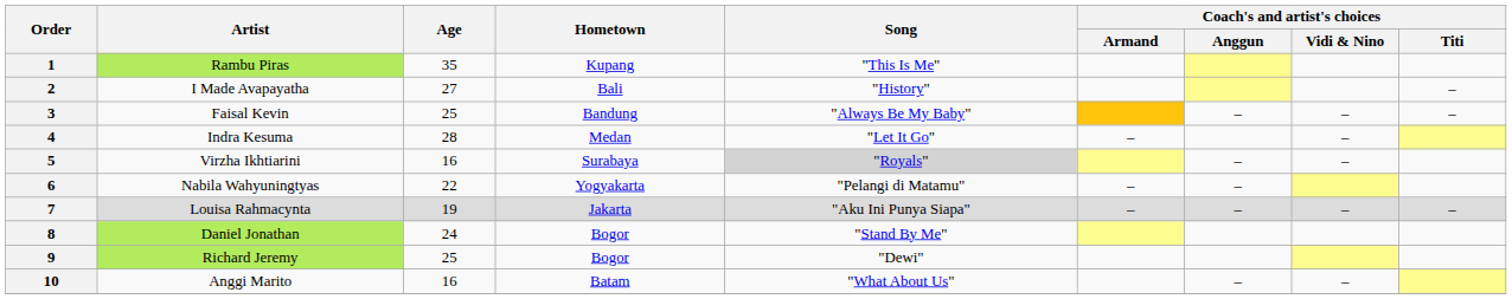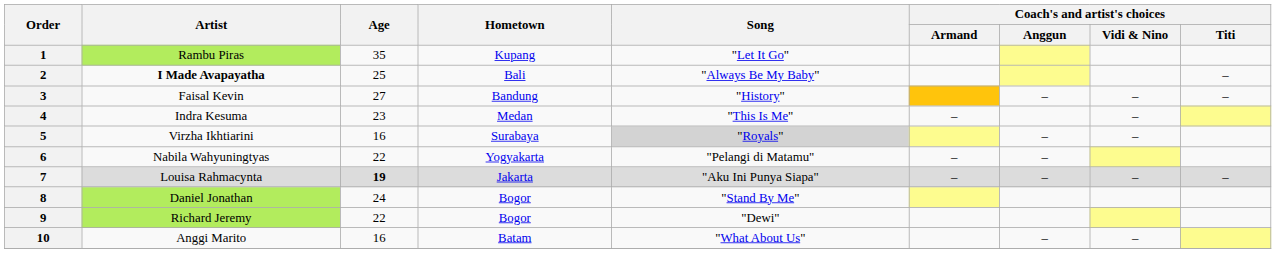 <table class="wikitable" style="text-align:center; width:100%;">
 <tr>
 <th scope="col" rowspan="2" width="06%">Order</th>
 <th scope="col" rowspan="2" width="20%">Artist</th>
 <th scope="col" rowspan="2" width="06%">Age</th>
 <th scope="col" rowspan="2" width="15%">Hometown</th>
 <th scope="col" rowspan="2" width="23%">Song</th>
 <th scope="col" colspan="4" width="28%">Coach's and artist's choices</th>
 </tr>
 <tr>
 <th width="07%">Armand</th>
 <th width="07%">Anggun</th>
 <th width="07%">Vidi & Nino</th>
 <th width="07%">Titi</th>
 </tr>
 <tr>
 <th>1</th>
 <td style="background:#B2EC5D">Rambu Piras</td>
 <td>35</td>
 <td><a href='#'>Kupang</a></td>
-<td>"<a href='#'>This Is Me</a>"</td>
+<td>"<a href='#'>Let It Go</a>"</td>
 <td><strong></strong></td>
 <td style="background:#fdfc8f;"><strong></strong></td>
 <td><strong></strong></td>
 <td><strong></strong></td>
 </tr>
 <tr>
 <th>2</th>
-<td>I Made Avapayatha</td>
-<td>27</td>
+<td><strong>I Made Avapayatha</strong></td>
+<td>25</td>
 <td><a href='#'>Bali</a></td>
-<td>"<a href='#'>History</a>"</td>
+<td>"<a href='#'>Always Be My Baby</a>"</td>
 <td><strong></strong></td>
 <td style="background:#fdfc8f;"><strong></strong></td>
 <td><strong></strong></td>
 <td>–</td>
 </tr>
 <tr>
 <th>3</th>
 <td>Faisal Kevin</td>
-<td>25</td>
+<td>27</td>
 <td><a href='#'>Bandung</a></td>
-<td>"<a href='#'>Always Be My Baby</a>"</td>
+<td>"<a href='#'>History</a>"</td>
 <td style="background:#FFC40C;"><strong></strong></td>
 <td>–</td>
 <td>–</td>
 <td>–</td>
 </tr>
 <tr>
 <th>4</th>
 <td>Indra Kesuma</td>
-<td>28</td>
+<td>23</td>
 <td><a href='#'>Medan</a></td>
-<td>"<a href='#'>Let It Go</a>"</td>
+<td>"<a href='#'>This Is Me</a>"</td>
 <td>–</td>
 <td><strong></strong></td>
 <td>–</td>
 <td style="background:#fdfc8f;"><strong></strong></td>
 </tr>
 <tr>
 <th>5</th>
 <td>Virzha Ikhtiarini</td>
 <td>16</td>
 <td><a href='#'>Surabaya</a></td>
 <td style="background: lightgrey;">"<a href='#'>Royals</a>"</td>
 <td style="background:#fdfc8f;"><strong></strong></td>
 <td>–</td>
 <td>–</td>
 <td><strong></strong></td>
 </tr>
 <tr>
 <th>6</th>
 <td>Nabila Wahyuningtyas</td>
 <td>22</td>
 <td><a href='#'>Yogyakarta</a></td>
 <td>"Pelangi di Matamu"</td>
 <td>–</td>
 <td>–</td>
 <td style="background:#fdfc8f;"><strong></strong></td>
 <td><strong></strong></td>
 </tr>
 <tr>
 <th>7</th>
 <td style="background:#DCDCDC;">Louisa Rahmacynta</td>
-<td style="background:#DCDCDC;">19</td>
+<td style="background:#DCDCDC;"><strong>19</strong></td>
 <td style="background:#DCDCDC;"><a href='#'>Jakarta</a></td>
 <td style="background:#DCDCDC;">"Aku Ini Punya Siapa"</td>
 <td style="background:#DCDCDC;">–</td>
 <td style="background:#DCDCDC;">–</td>
 <td style="background:#DCDCDC;">–</td>
 <td style="background:#DCDCDC;">–</td>
 </tr>
 <tr>
 <th>8</th>
 <td style="background:#B2EC5D">Daniel Jonathan</td>
 <td>24</td>
 <td><a href='#'>Bogor</a></td>
 <td>"<a href='#'>Stand By Me</a>"</td>
 <td style="background:#fdfc8f;"><strong></strong></td>
 <td><strong></strong></td>
 <td><strong></strong></td>
 <td><strong></strong></td>
 </tr>
 <tr>
 <th>9</th>
 <td style="background:#B2EC5D">Richard Jeremy</td>
-<td>25</td>
+<td>22</td>
 <td><a href='#'>Bogor</a></td>
 <td>"Dewi"</td>
 <td><strong></strong></td>
 <td><strong></strong></td>
 <td style="background:#fdfc8f;"><strong></strong></td>
 <td><strong></strong></td>
 </tr>
 <tr>
 <th>10</th>
 <td>Anggi Marito</td>
 <td>16</td>
 <td><a href='#'>Batam</a></td>
 <td>"<a href='#'>What About Us</a>"</td>
 <td><strong></strong></td>
 <td>–</td>
 <td>–</td>
 <td style="background:#fdfc8f;"><strong></strong></td>
 </tr>
 <tr>
 </tr>
 </table>
